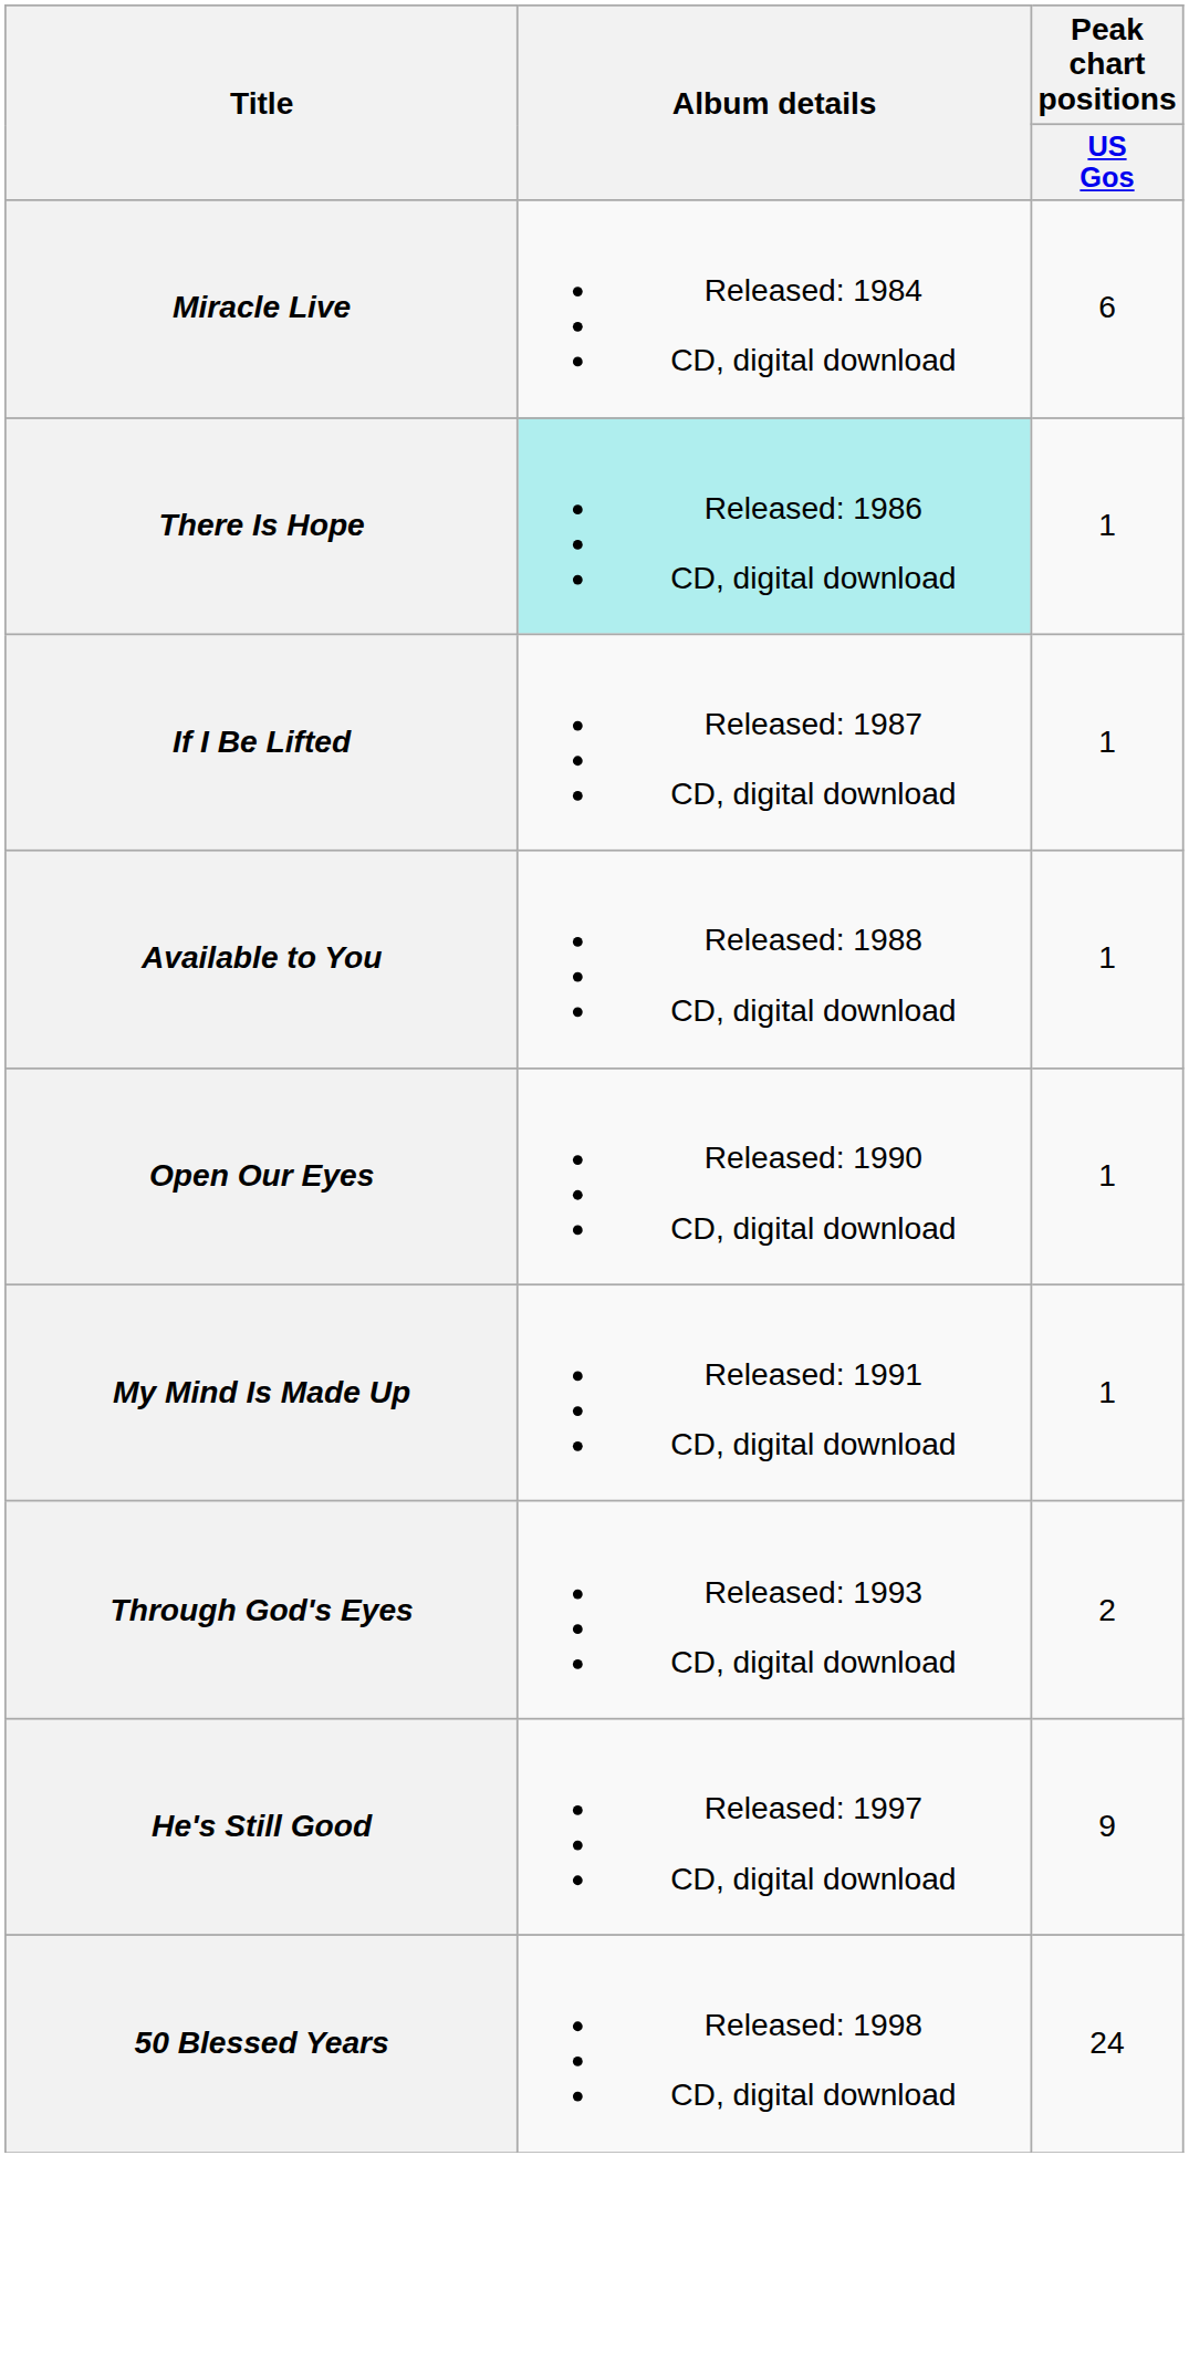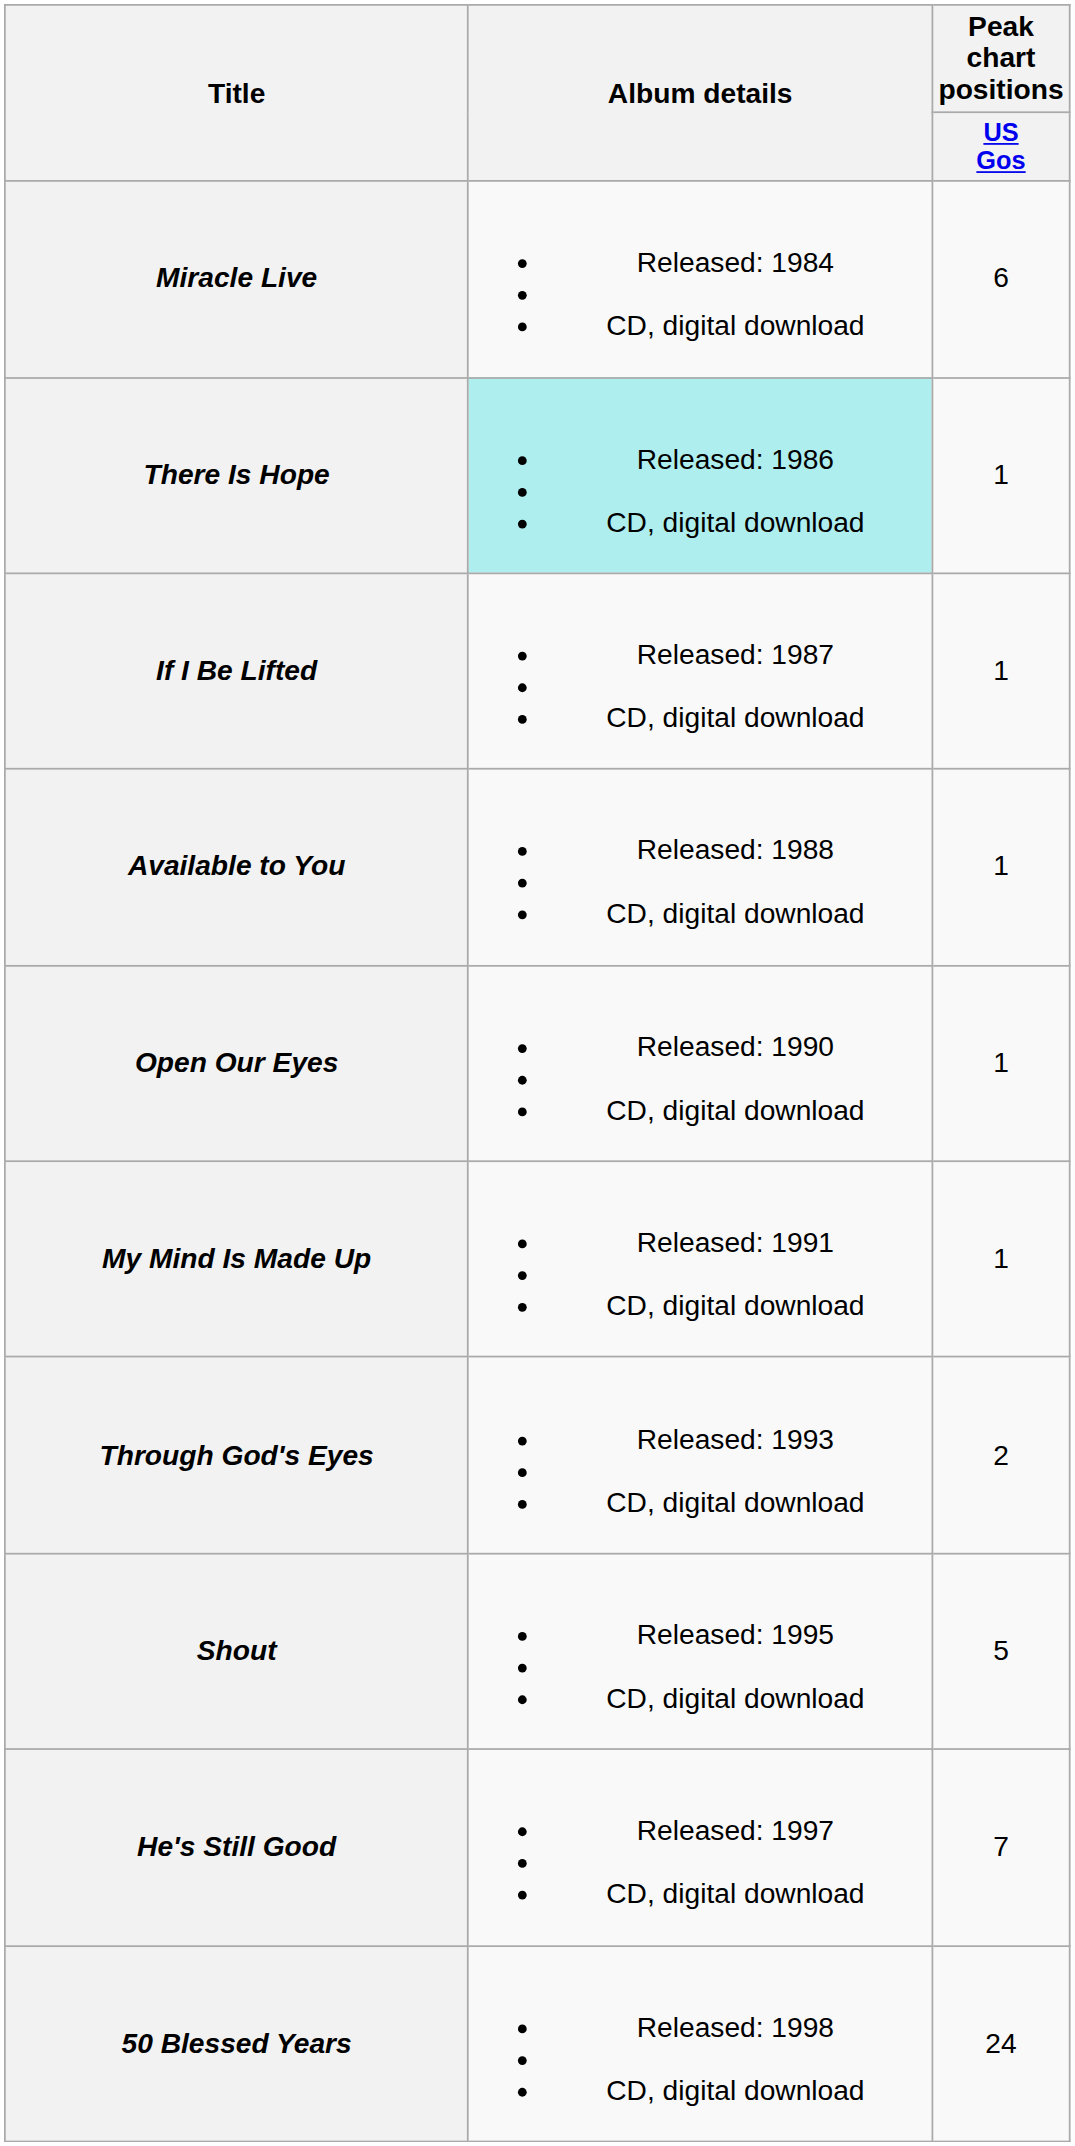 <table class="wikitable plainrowheaders" style="text-align:center;">
 <tr>
 <th scope="col" rowspan="2" style="width:16em;">Title</th>
 <th scope="col" rowspan="2" style="width:16em;">Album details</th>
 <th scope="col" colspan="1">Peak chart positions</th>
 </tr>
 <tr>
 <th style="width:3em; font-size:90%"><a href='#'>US<br>Gos</a></th>
 </tr>
 <tr>
 <th scope="row"><em>Miracle Live</em></th>
 <td><br><ul><li>Released: 1984</li><li></li><li>CD, digital download</li></ul></td>
 <td>6</td>
 </tr>
 <tr>
 <th scope="row"><em>There Is Hope</em></th>
 <td style="background: paleturquoise;"><br><ul><li>Released: 1986</li><li></li><li>CD, digital download</li></ul></td>
 <td>1</td>
 </tr>
 <tr>
 <th scope="row"><em>If I Be Lifted</em></th>
 <td><br><ul><li>Released: 1987</li><li></li><li>CD, digital download</li></ul></td>
 <td>1</td>
 </tr>
 <tr>
 <th scope="row"><em>Available to You</em></th>
 <td><br><ul><li>Released: 1988</li><li></li><li>CD, digital download</li></ul></td>
 <td>1</td>
 </tr>
 <tr>
 <th scope="row"><em>Open Our Eyes</em></th>
 <td><br><ul><li>Released: 1990</li><li></li><li>CD, digital download</li></ul></td>
 <td>1</td>
 </tr>
 <tr>
 <th scope="row"><em>My Mind Is Made Up</em></th>
 <td><br><ul><li>Released: 1991</li><li></li><li>CD, digital download</li></ul></td>
 <td>1</td>
 </tr>
 <tr>
 <th scope="row"><em>Through God's Eyes</em></th>
 <td><br><ul><li>Released: 1993</li><li></li><li>CD, digital download</li></ul></td>
 <td>2</td>
 </tr>
 <tr>
+<th scope="row"><em>Shout</em></th>
+<td><br><ul><li>Released: 1995</li><li></li><li>CD, digital download</li></ul></td>
+<td>5</td>
+</tr>
+<tr>
 <th scope="row"><em>He's Still Good</em></th>
 <td><br><ul><li>Released: 1997</li><li></li><li>CD, digital download</li></ul></td>
-<td>9</td>
+<td>7</td>
 </tr>
 <tr>
 <th scope="row"><em>50 Blessed Years</em></th>
 <td><br><ul><li>Released: 1998</li><li></li><li>CD, digital download</li></ul></td>
 <td>24</td>
 </tr>
 </table>
